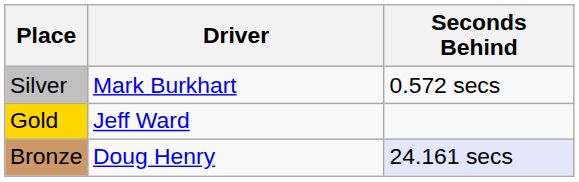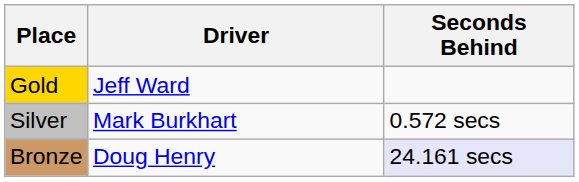 <table class="wikitable">
 <tr>
 <th width="50">Place</th>
 <th width="200">Driver</th>
 <th width="125">Seconds Behind</th>
 </tr>
 <tr>
+<td style="background:gold;">Gold</td>
+<td><a href='#'>Jeff Ward</a></td>
+<td></td>
+</tr>
+<tr>
 <td style="background:silver;">Silver</td>
 <td><a href='#'>Mark Burkhart</a></td>
 <td>0.572 secs</td>
-</tr>
-<tr>
-<td style="background:gold;">Gold</td>
-<td><a href='#'>Jeff Ward</a></td>
-<td></td>
 </tr>
 <tr>
 <td style="background:#CC9966;">Bronze</td>
 <td><a href='#'>Doug Henry</a></td>
 <td style="background: lavender;">24.161 secs</td>
 </tr>
 </table>
